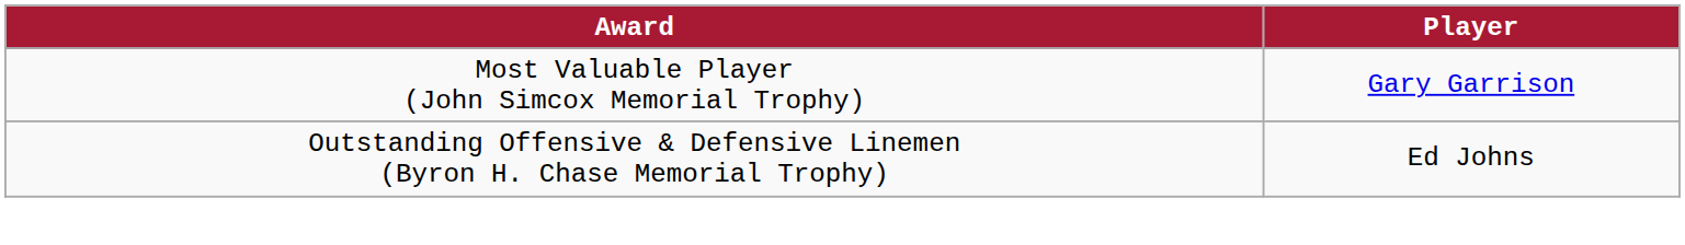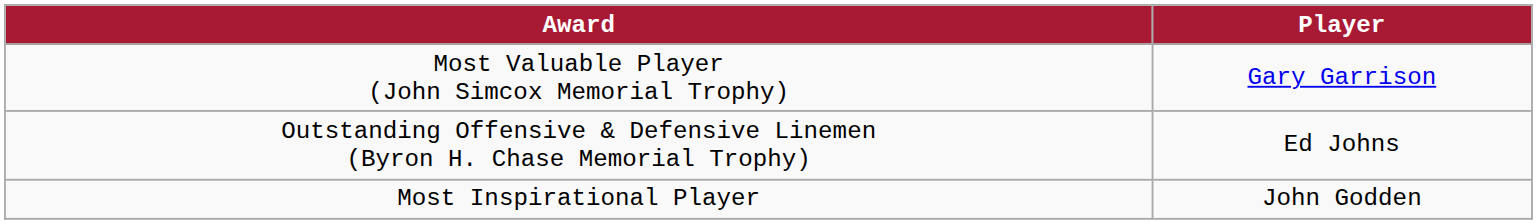 <table class="wikitable" width="65%">
 <tr>
 <th style="background:#A81933;color:#FFFFFF;">Award</th>
 <th style="background:#A81933;color:#FFFFFF;">Player</th>
 </tr>
 <tr align="center" bgcolor="">
 <td>Most Valuable Player<br>(John Simcox Memorial Trophy)</td>
 <td><a href='#'>Gary Garrison</a></td>
 </tr>
 <tr align="center" bgcolor="">
 <td>Outstanding Offensive & Defensive Linemen<br>(Byron H. Chase Memorial Trophy)</td>
 <td>Ed Johns</td>
 </tr>
+<tr align="center" bgcolor="">
+<td>Most Inspirational Player</td>
+<td>John Godden</td>
+</tr>
 </table>
